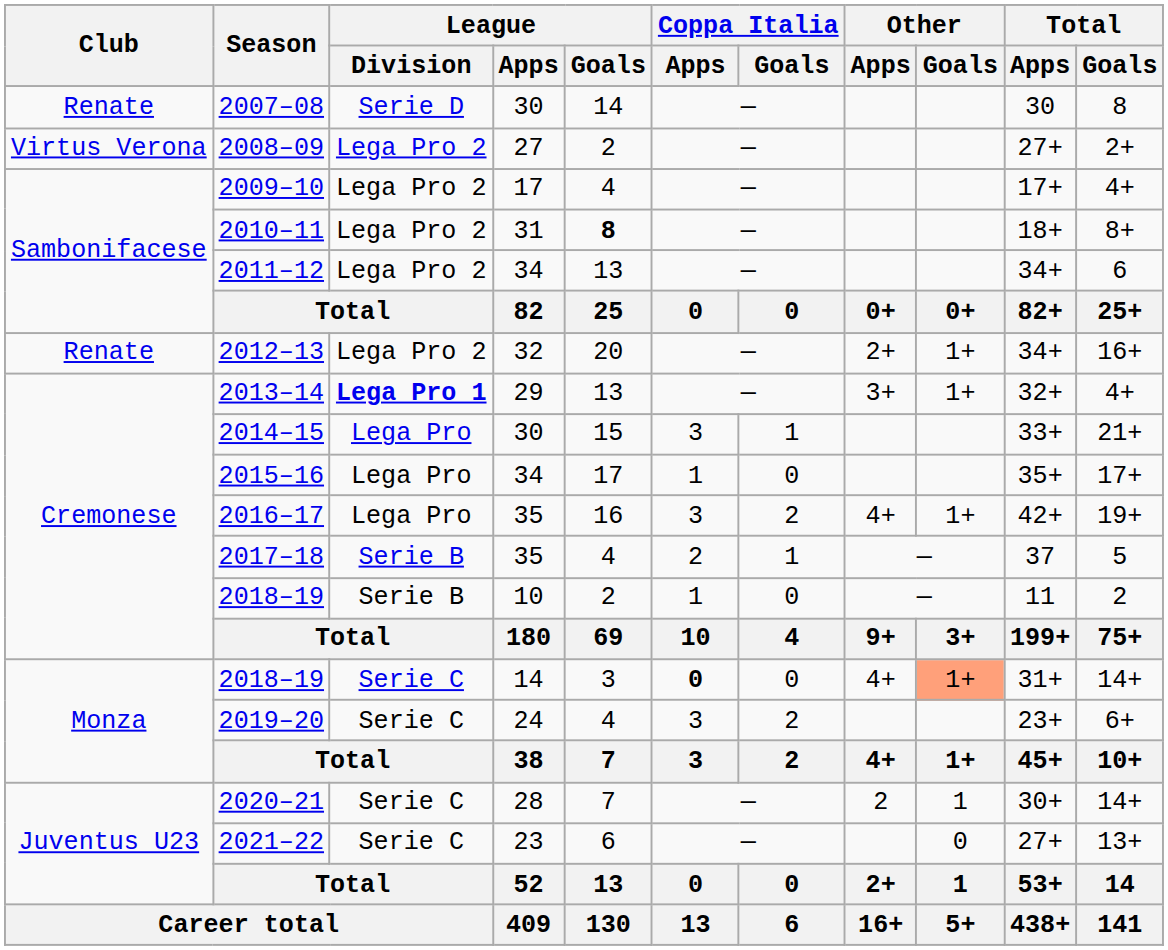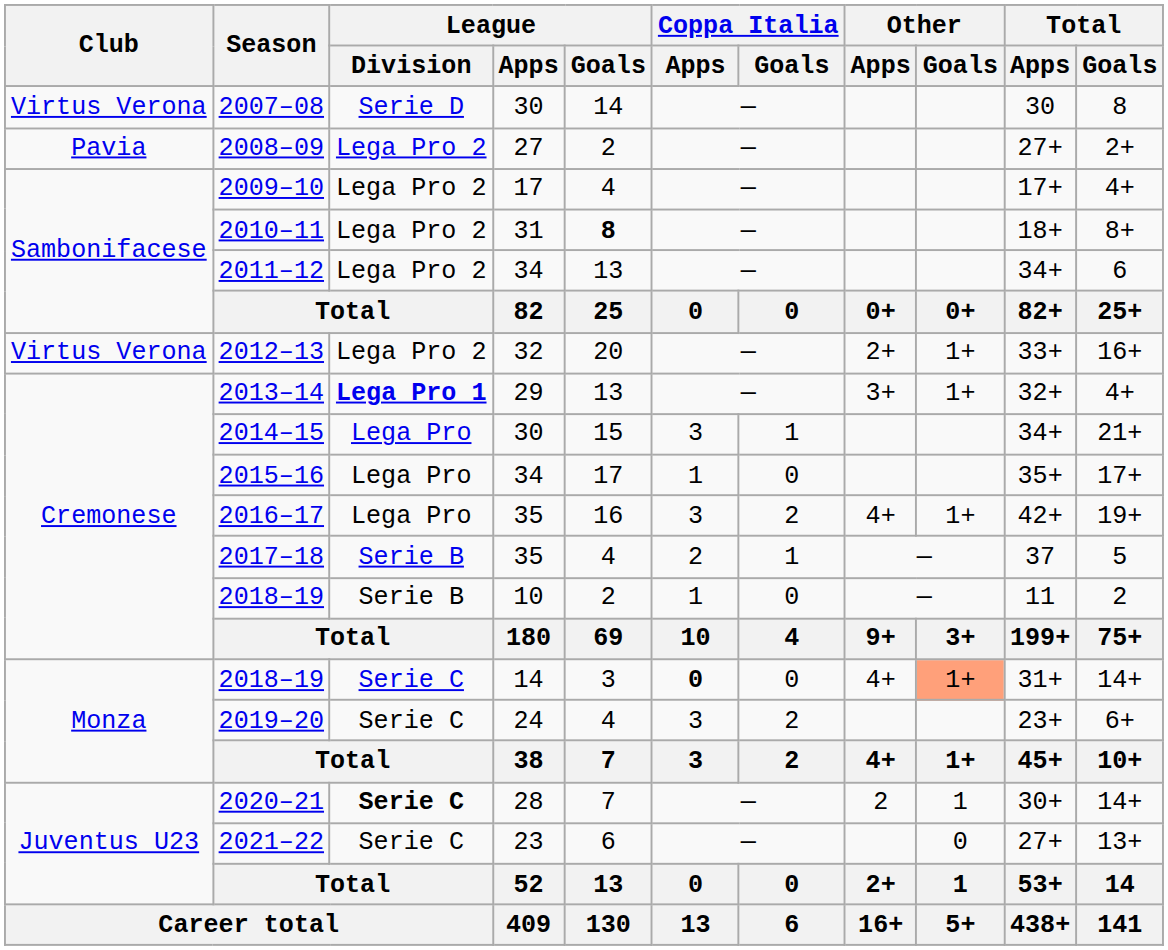 <table class="wikitable" style="text-align: center">
 <tr>
 <th rowspan="2">Club</th>
 <th rowspan="2">Season</th>
 <th colspan="3">League</th>
 <th colspan="2"><a href='#'>Coppa Italia</a></th>
 <th colspan="2">Other</th>
 <th colspan="2">Total</th>
 </tr>
 <tr>
 <th>Division</th>
 <th>Apps</th>
 <th>Goals</th>
 <th>Apps</th>
 <th>Goals</th>
 <th>Apps</th>
 <th>Goals</th>
 <th>Apps</th>
 <th>Goals</th>
 </tr>
 <tr>
-<td><a href='#'>Renate</a></td>
+<td><a href='#'>Virtus Verona</a></td>
 <td><a href='#'>2007–08</a></td>
 <td><a href='#'>Serie D</a></td>
 <td>30</td>
 <td>14</td>
 <td colspan="2">—</td>
 <td></td>
 <td></td>
 <td>30</td>
 <td>8</td>
 </tr>
 <tr>
-<td><a href='#'>Virtus Verona</a></td>
+<td><a href='#'>Pavia</a></td>
 <td><a href='#'>2008–09</a></td>
 <td><a href='#'>Lega Pro 2</a></td>
 <td>27</td>
 <td>2</td>
 <td colspan="2">—</td>
 <td></td>
 <td></td>
 <td>27+</td>
 <td>2+</td>
 </tr>
 <tr>
 <td rowspan="4"><a href='#'>Sambonifacese</a></td>
 <td><a href='#'>2009–10</a></td>
 <td>Lega Pro 2</td>
 <td>17</td>
 <td>4</td>
 <td colspan="2">—</td>
 <td></td>
 <td></td>
 <td>17+</td>
 <td>4+</td>
 </tr>
 <tr>
 <td><a href='#'>2010–11</a></td>
 <td>Lega Pro 2</td>
 <td>31</td>
 <td><strong>8</strong></td>
 <td colspan="2">—</td>
 <td></td>
 <td></td>
 <td>18+</td>
 <td>8+</td>
 </tr>
 <tr>
 <td><a href='#'>2011–12</a></td>
 <td>Lega Pro 2</td>
 <td>34</td>
 <td>13</td>
 <td colspan="2">—</td>
 <td></td>
 <td></td>
 <td>34+</td>
 <td>6</td>
 </tr>
 <tr>
 <th colspan="2">Total</th>
 <th>82</th>
 <th>25</th>
 <th>0</th>
 <th>0</th>
 <th>0+</th>
 <th>0+</th>
 <th>82+</th>
 <th>25+</th>
 </tr>
 <tr>
-<td><a href='#'>Renate</a></td>
+<td><a href='#'>Virtus Verona</a></td>
 <td><a href='#'>2012–13</a></td>
 <td>Lega Pro 2</td>
 <td>32</td>
 <td>20</td>
 <td colspan="2">—</td>
 <td>2+</td>
 <td>1+</td>
-<td>34+</td>
+<td>33+</td>
 <td>16+</td>
 </tr>
 <tr>
 <td rowspan="7"><a href='#'>Cremonese</a></td>
 <td><a href='#'>2013–14</a></td>
 <td><strong><a href='#'>Lega Pro 1</a></strong></td>
 <td>29</td>
 <td>13</td>
 <td colspan="2">—</td>
 <td>3+</td>
 <td>1+</td>
 <td>32+</td>
 <td>4+</td>
 </tr>
 <tr>
 <td><a href='#'>2014–15</a></td>
 <td><a href='#'>Lega Pro</a></td>
 <td>30</td>
 <td>15</td>
 <td>3</td>
 <td>1</td>
 <td></td>
 <td></td>
-<td>33+</td>
+<td>34+</td>
 <td>21+</td>
 </tr>
 <tr>
 <td><a href='#'>2015–16</a></td>
 <td>Lega Pro</td>
 <td>34</td>
 <td>17</td>
 <td>1</td>
 <td>0</td>
 <td></td>
 <td></td>
 <td>35+</td>
 <td>17+</td>
 </tr>
 <tr>
 <td><a href='#'>2016–17</a></td>
 <td>Lega Pro</td>
 <td>35</td>
 <td>16</td>
 <td>3</td>
 <td>2</td>
 <td>4+</td>
 <td>1+</td>
 <td>42+</td>
 <td>19+</td>
 </tr>
 <tr>
 <td><a href='#'>2017–18</a></td>
 <td><a href='#'>Serie B</a></td>
 <td>35</td>
 <td>4</td>
 <td>2</td>
 <td>1</td>
 <td colspan="2">—</td>
 <td>37</td>
 <td>5</td>
 </tr>
 <tr>
 <td><a href='#'>2018–19</a></td>
 <td>Serie B</td>
 <td>10</td>
 <td>2</td>
 <td>1</td>
 <td>0</td>
 <td colspan="2">—</td>
 <td>11</td>
 <td>2</td>
 </tr>
 <tr>
 <th colspan="2">Total</th>
 <th>180</th>
 <th>69</th>
 <th>10</th>
 <th>4</th>
 <th>9+</th>
 <th>3+</th>
 <th>199+</th>
 <th>75+</th>
 </tr>
 <tr>
 <td rowspan="3"><a href='#'>Monza</a></td>
 <td><a href='#'>2018–19</a></td>
 <td><a href='#'>Serie C</a></td>
 <td>14</td>
 <td>3</td>
 <td><strong>0</strong></td>
 <td>0</td>
 <td>4+</td>
 <td style="background: lightsalmon;">1+</td>
 <td>31+</td>
 <td>14+</td>
 </tr>
 <tr>
 <td><a href='#'>2019–20</a></td>
 <td>Serie C</td>
 <td>24</td>
 <td>4</td>
 <td>3</td>
 <td>2</td>
 <td></td>
 <td></td>
 <td>23+</td>
 <td>6+</td>
 </tr>
 <tr>
 <th colspan="2">Total</th>
 <th>38</th>
 <th>7</th>
 <th>3</th>
 <th>2</th>
 <th>4+</th>
 <th>1+</th>
 <th>45+</th>
 <th>10+</th>
 </tr>
 <tr>
 <td rowspan="3"><a href='#'>Juventus U23</a></td>
 <td><a href='#'>2020–21</a></td>
-<td>Serie C</td>
+<td><strong>Serie C</strong></td>
 <td>28</td>
 <td>7</td>
 <td colspan="2">—</td>
 <td>2</td>
 <td>1</td>
 <td>30+</td>
 <td>14+</td>
 </tr>
 <tr>
 <td><a href='#'>2021–22</a></td>
 <td>Serie C</td>
 <td>23</td>
 <td>6</td>
 <td colspan="2">—</td>
 <td></td>
 <td>0</td>
 <td>27+</td>
 <td>13+</td>
 </tr>
 <tr>
 <th colspan="2">Total</th>
 <th>52</th>
 <th>13</th>
 <th>0</th>
 <th>0</th>
 <th>2+</th>
 <th>1</th>
 <th>53+</th>
 <th>14</th>
 </tr>
 <tr>
 <th colspan="3">Career total</th>
 <th>409</th>
 <th>130</th>
 <th>13</th>
 <th>6</th>
 <th>16+</th>
 <th>5+</th>
 <th>438+</th>
 <th>141</th>
 </tr>
 </table>
